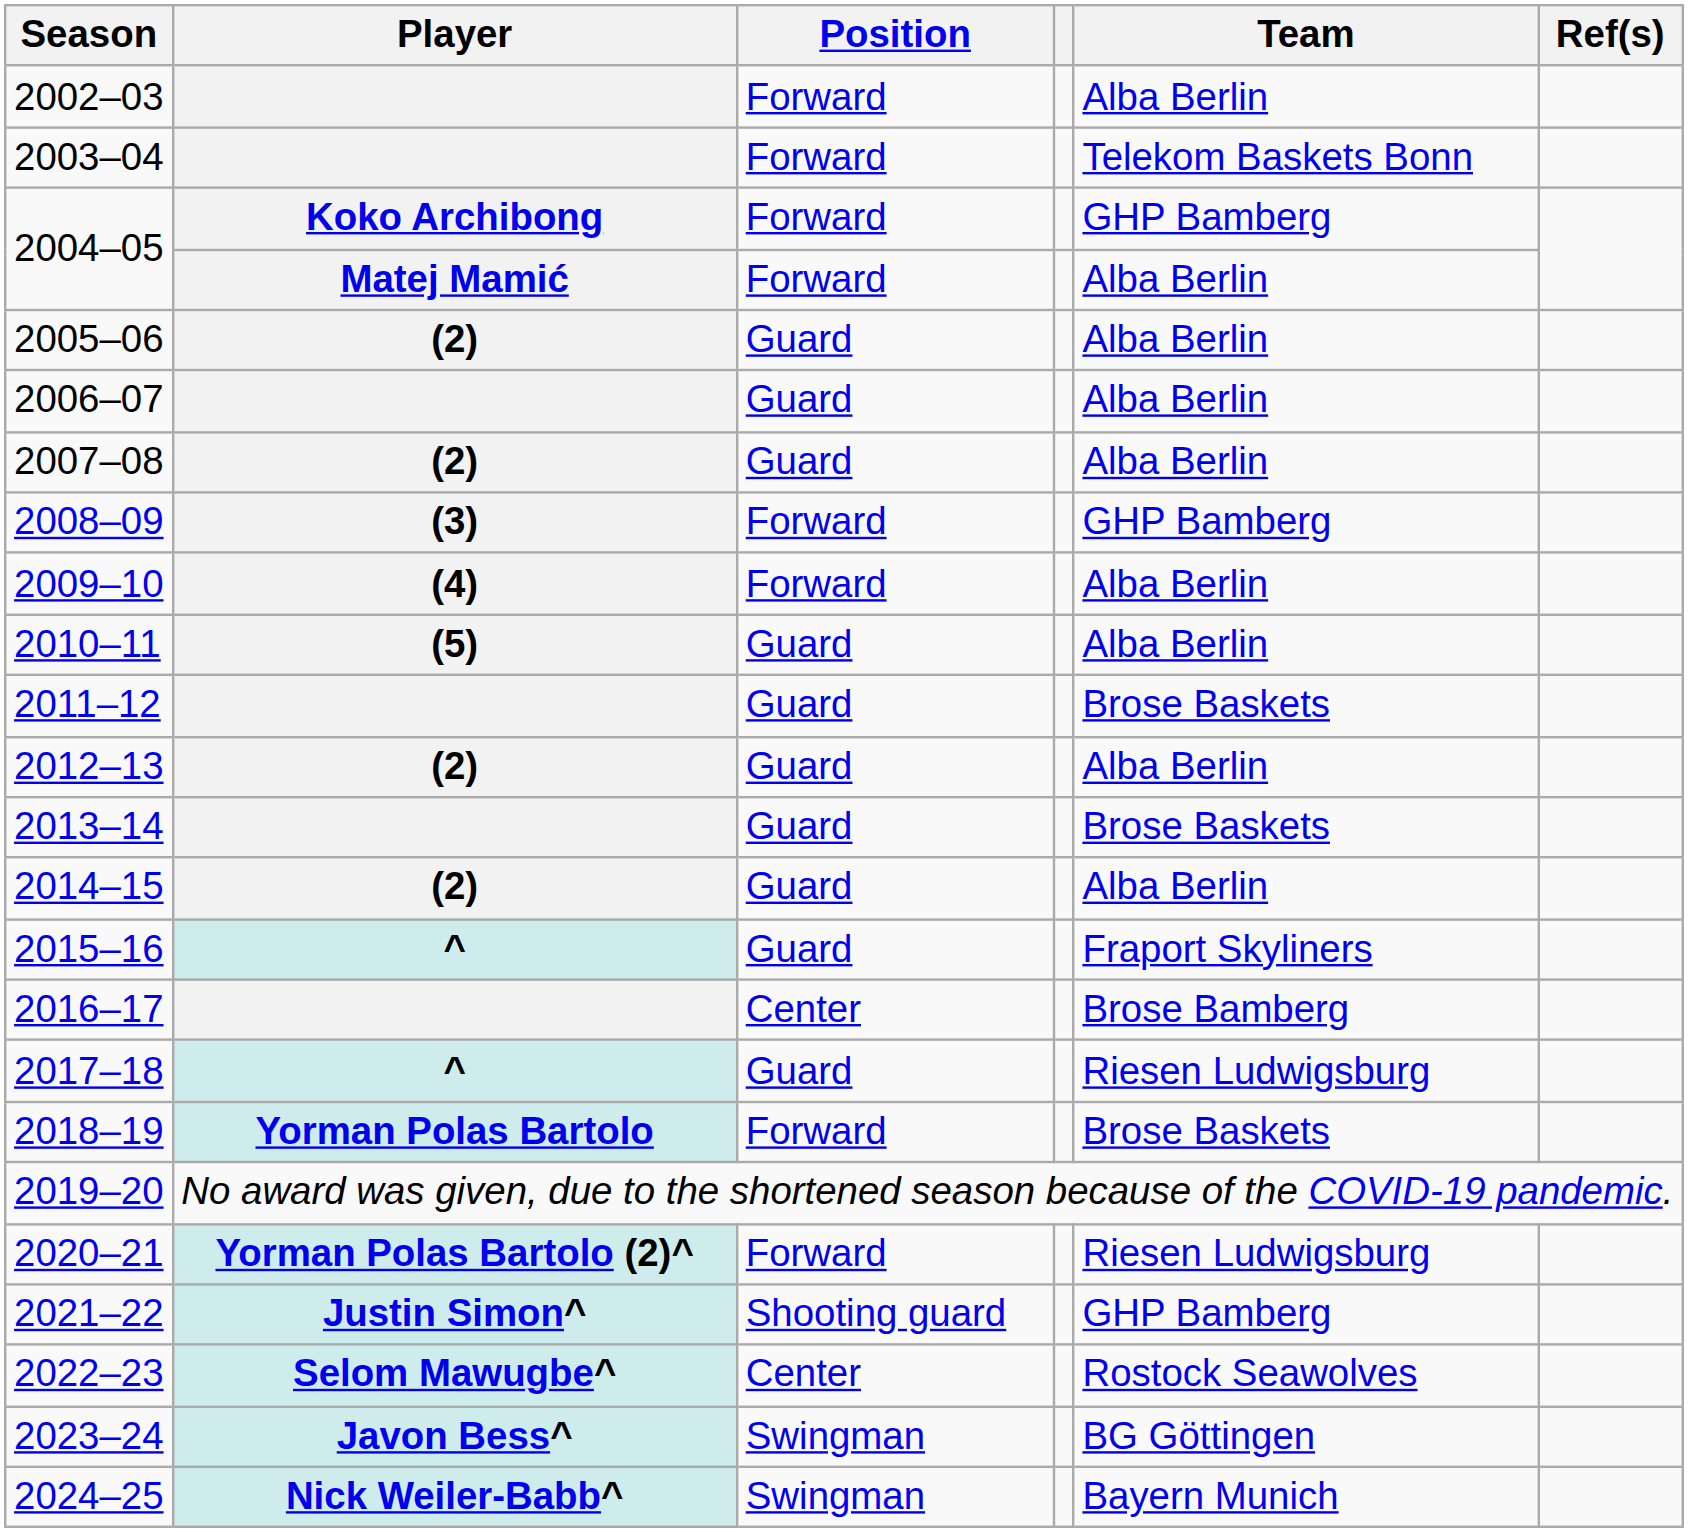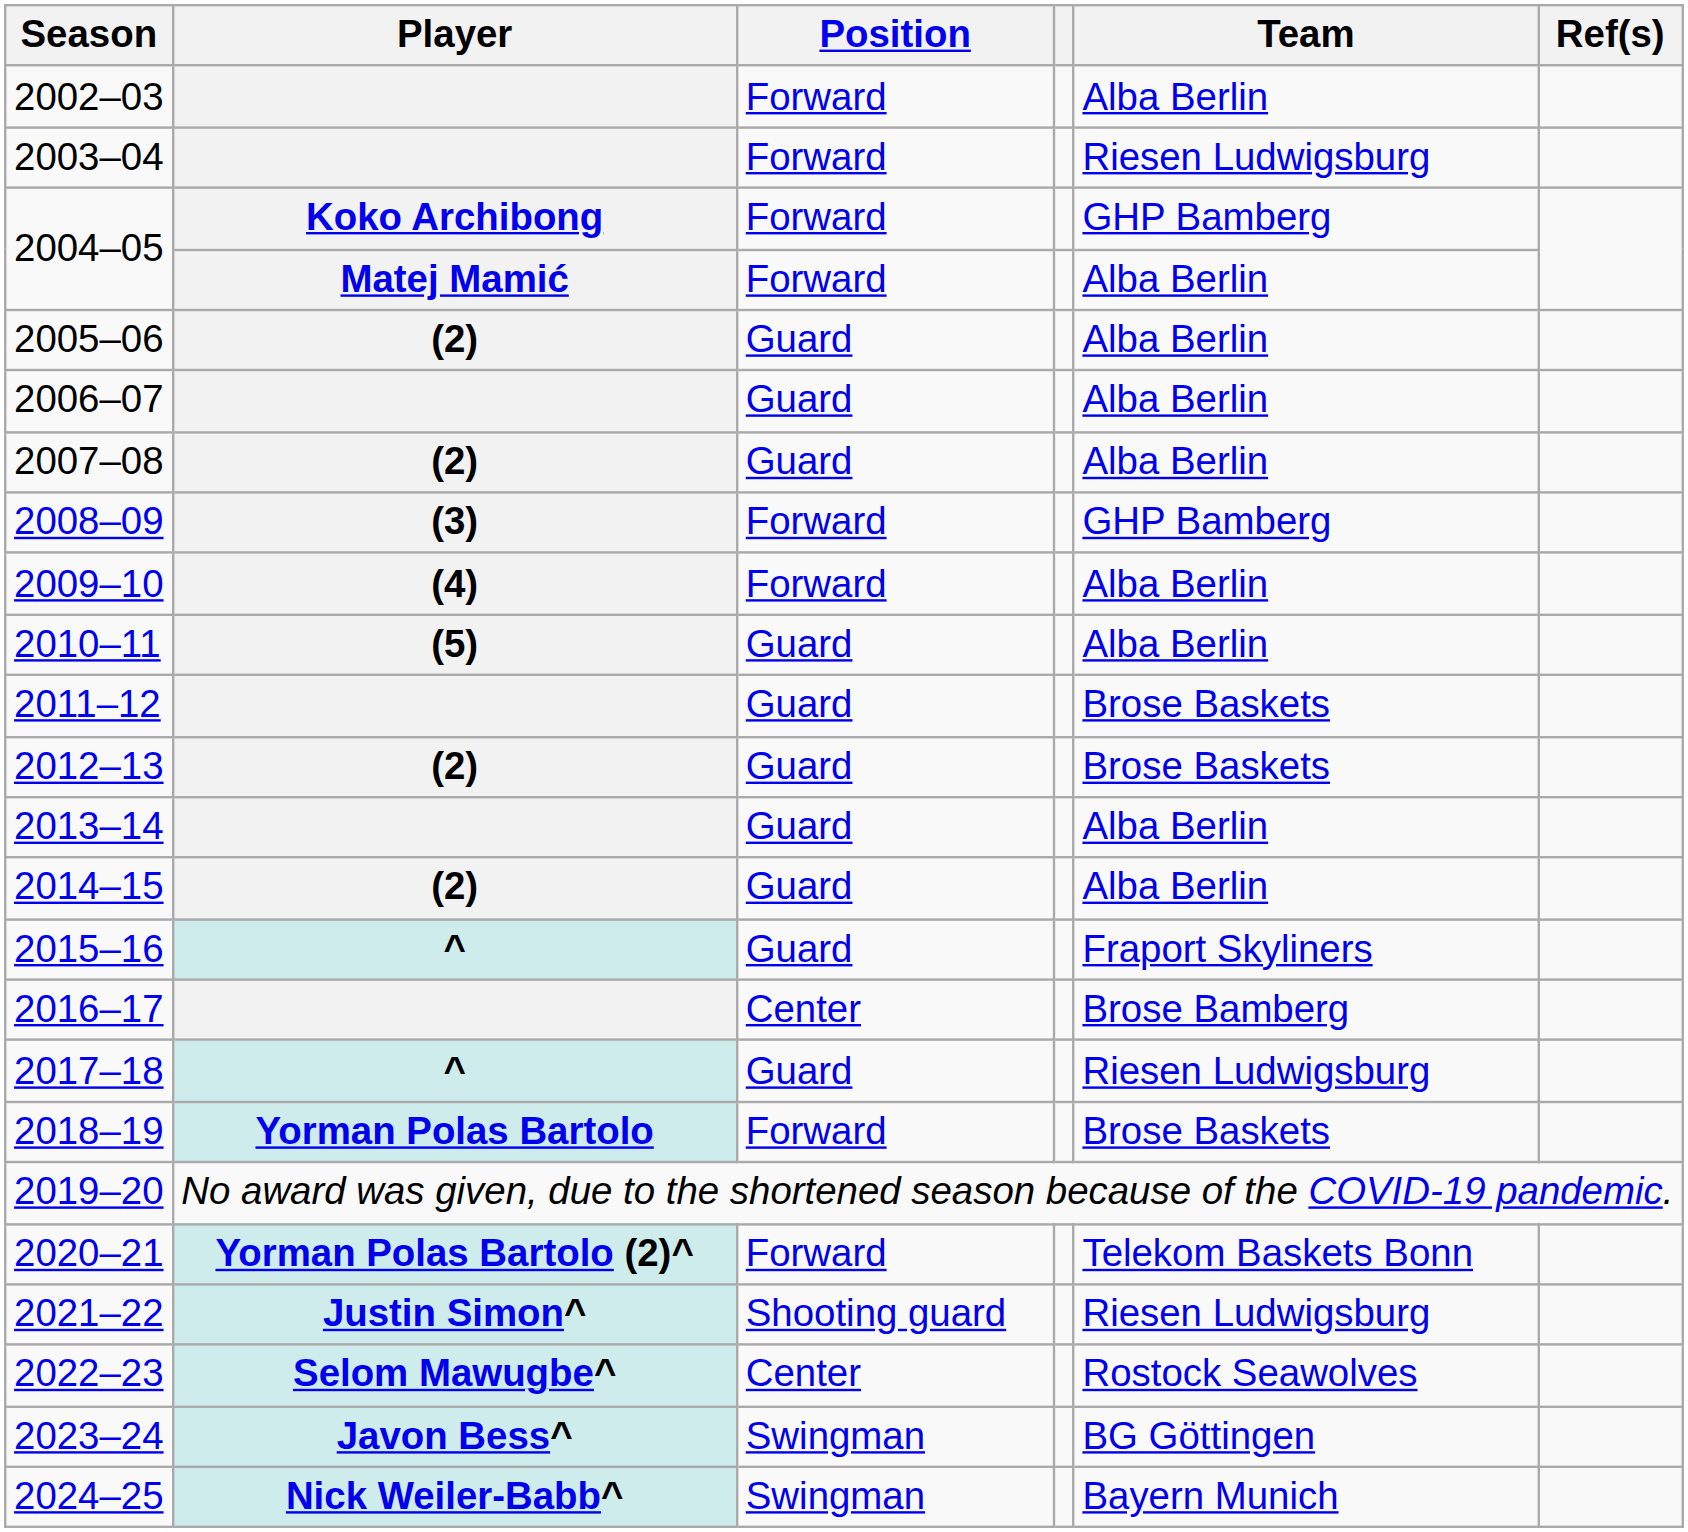 <table class="wikitable plainrowheaders sortable" summary="Season (sortable), Player (sortable), Position (sortable), Team (sortable), and References">
 <tr>
 <th scope="col">Season</th>
 <th scope="col">Player</th>
 <th scope="col"><a href='#'>Position</a></th>
 <th scope="col"></th>
 <th scope="col">Team</th>
 <th scope="col" class="unsortable">Ref(s)</th>
 </tr>
 <tr>
 <td>2002–03</td>
 <th scope="row"></th>
 <td><a href='#'>Forward</a></td>
 <td></td>
 <td><a href='#'>Alba Berlin</a></td>
 <td align=center></td>
 </tr>
 <tr>
 <td>2003–04</td>
 <th scope="row"></th>
 <td><a href='#'>Forward</a></td>
 <td></td>
-<td><a href='#'>Telekom Baskets Bonn</a></td>
+<td><a href='#'>Riesen Ludwigsburg</a></td>
 <td align=center></td>
 </tr>
 <tr>
 <td rowspan=2>2004–05</td>
 <th scope="row"><a href='#'>Koko Archibong</a></th>
 <td><a href='#'>Forward</a></td>
 <td></td>
 <td><a href='#'>GHP Bamberg</a></td>
 <td style="text-align:center;" rowspan="2"></td>
 </tr>
 <tr>
 <th scope="row"><a href='#'>Matej Mamić</a></th>
 <td><a href='#'>Forward</a></td>
 <td></td>
 <td><a href='#'>Alba Berlin</a></td>
 </tr>
 <tr>
 <td>2005–06</td>
 <th scope="row"> (2)</th>
 <td><a href='#'>Guard</a></td>
 <td></td>
 <td><a href='#'>Alba Berlin</a></td>
 <td align=center></td>
 </tr>
 <tr>
 <td>2006–07</td>
 <th scope="row"></th>
 <td><a href='#'>Guard</a></td>
 <td></td>
 <td><a href='#'>Alba Berlin</a></td>
 <td align=center></td>
 </tr>
 <tr>
 <td>2007–08</td>
 <th scope="row"> (2)</th>
 <td><a href='#'>Guard</a></td>
 <td></td>
 <td><a href='#'>Alba Berlin</a></td>
 <td align=center></td>
 </tr>
 <tr>
 <td><a href='#'>2008–09</a></td>
 <th scope="row"> (3)</th>
 <td><a href='#'>Forward</a></td>
 <td></td>
 <td><a href='#'>GHP Bamberg</a></td>
 <td align=center></td>
 </tr>
 <tr>
 <td><a href='#'>2009–10</a></td>
 <th scope="row"> (4)</th>
 <td><a href='#'>Forward</a></td>
 <td></td>
 <td><a href='#'>Alba Berlin</a></td>
 <td align=center></td>
 </tr>
 <tr>
 <td><a href='#'>2010–11</a></td>
 <th scope="row"> (5)</th>
 <td><a href='#'>Guard</a></td>
 <td></td>
 <td><a href='#'>Alba Berlin</a></td>
 <td align=center></td>
 </tr>
 <tr>
 <td><a href='#'>2011–12</a></td>
 <th scope="row"></th>
 <td><a href='#'>Guard</a></td>
 <td></td>
 <td><a href='#'>Brose Baskets</a></td>
 <td align=center></td>
 </tr>
 <tr>
 <td><a href='#'>2012–13</a></td>
 <th scope="row"> (2)</th>
 <td><a href='#'>Guard</a></td>
 <td></td>
-<td><a href='#'>Alba Berlin</a></td>
+<td><a href='#'>Brose Baskets</a></td>
 <td align=center></td>
 </tr>
 <tr>
 <td><a href='#'>2013–14</a></td>
 <th scope="row"></th>
 <td><a href='#'>Guard</a></td>
 <td></td>
-<td><a href='#'>Brose Baskets</a></td>
+<td><a href='#'>Alba Berlin</a></td>
 <td align=center></td>
 </tr>
 <tr>
 <td><a href='#'>2014–15</a></td>
 <th scope="row"> (2)</th>
 <td><a href='#'>Guard</a></td>
 <td></td>
 <td><a href='#'>Alba Berlin</a></td>
 <td align=center></td>
 </tr>
 <tr>
 <td><a href='#'>2015–16</a></td>
 <th scope="row" style="background:#cfecec;">^</th>
 <td><a href='#'>Guard</a></td>
 <td></td>
 <td><a href='#'>Fraport Skyliners</a></td>
 <td align=center></td>
 </tr>
 <tr>
 <td><a href='#'>2016–17</a></td>
 <th scope="row"></th>
 <td><a href='#'>Center</a></td>
 <td></td>
 <td><a href='#'>Brose Bamberg</a></td>
 <td align=center></td>
 </tr>
 <tr>
 <td><a href='#'>2017–18</a></td>
 <th scope="row" style="background:#cfecec;">^</th>
 <td><a href='#'>Guard</a></td>
 <td></td>
 <td><a href='#'>Riesen Ludwigsburg</a></td>
 <td align=center></td>
 </tr>
 <tr>
 <td><a href='#'>2018–19</a></td>
 <th scope="row" style="background:#cfecec;"><a href='#'>Yorman Polas Bartolo</a></th>
 <td><a href='#'>Forward</a></td>
 <td></td>
 <td><a href='#'>Brose Baskets</a></td>
 <td align=center></td>
 </tr>
 <tr>
 <td><a href='#'>2019–20</a></td>
 <td colspan=5 align=center><em>No award was given, due to the shortened season because of the <a href='#'>COVID-19 pandemic</a>.</em></td>
 </tr>
 <tr>
 <td><a href='#'>2020–21</a></td>
 <th scope="row" style="background:#cfecec;"><a href='#'>Yorman Polas Bartolo</a> (2)^</th>
 <td><a href='#'>Forward</a></td>
 <td></td>
-<td><a href='#'>Riesen Ludwigsburg</a></td>
+<td><a href='#'>Telekom Baskets Bonn</a></td>
 <td align=center></td>
 </tr>
 <tr>
 <td><a href='#'>2021–22</a></td>
 <th scope="row" style="background:#cfecec;"><a href='#'>Justin Simon</a>^</th>
 <td><a href='#'>Shooting guard</a></td>
 <td></td>
-<td><a href='#'>GHP Bamberg</a></td>
+<td><a href='#'>Riesen Ludwigsburg</a></td>
 <td align=center></td>
 </tr>
 <tr>
 <td><a href='#'>2022–23</a></td>
 <th scope="row" style="background:#cfecec;"><a href='#'>Selom Mawugbe</a>^</th>
 <td><a href='#'>Center</a></td>
 <td></td>
 <td><a href='#'>Rostock Seawolves</a></td>
 <td align=center></td>
 </tr>
 <tr>
 <td><a href='#'>2023–24</a></td>
 <th scope="row" style="background:#cfecec;"><a href='#'>Javon Bess</a>^</th>
 <td><a href='#'>Swingman</a></td>
 <td></td>
 <td><a href='#'>BG Göttingen</a></td>
 <td align=center></td>
 </tr>
 <tr>
 <td><a href='#'>2024–25</a></td>
 <th scope="row" style="background:#cfecec;"><a href='#'>Nick Weiler-Babb</a>^</th>
 <td><a href='#'>Swingman</a></td>
 <td></td>
 <td><a href='#'>Bayern Munich</a></td>
 <td align=center></td>
 </tr>
 </table>
